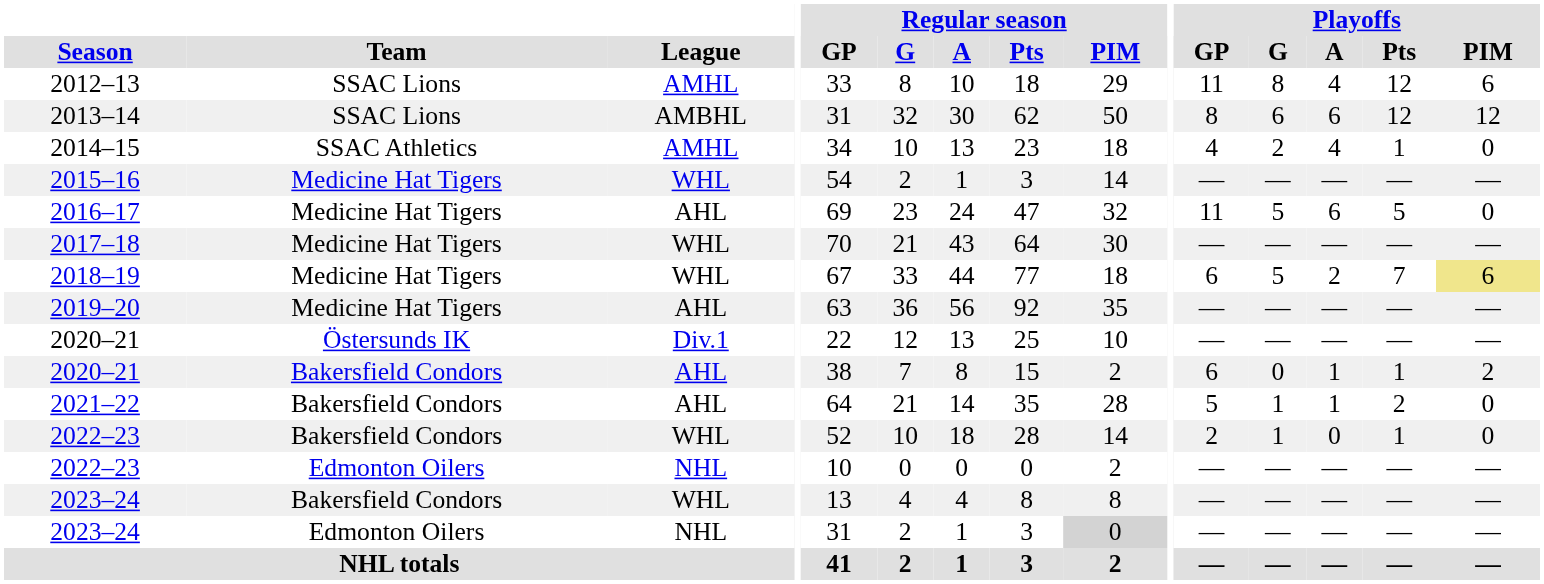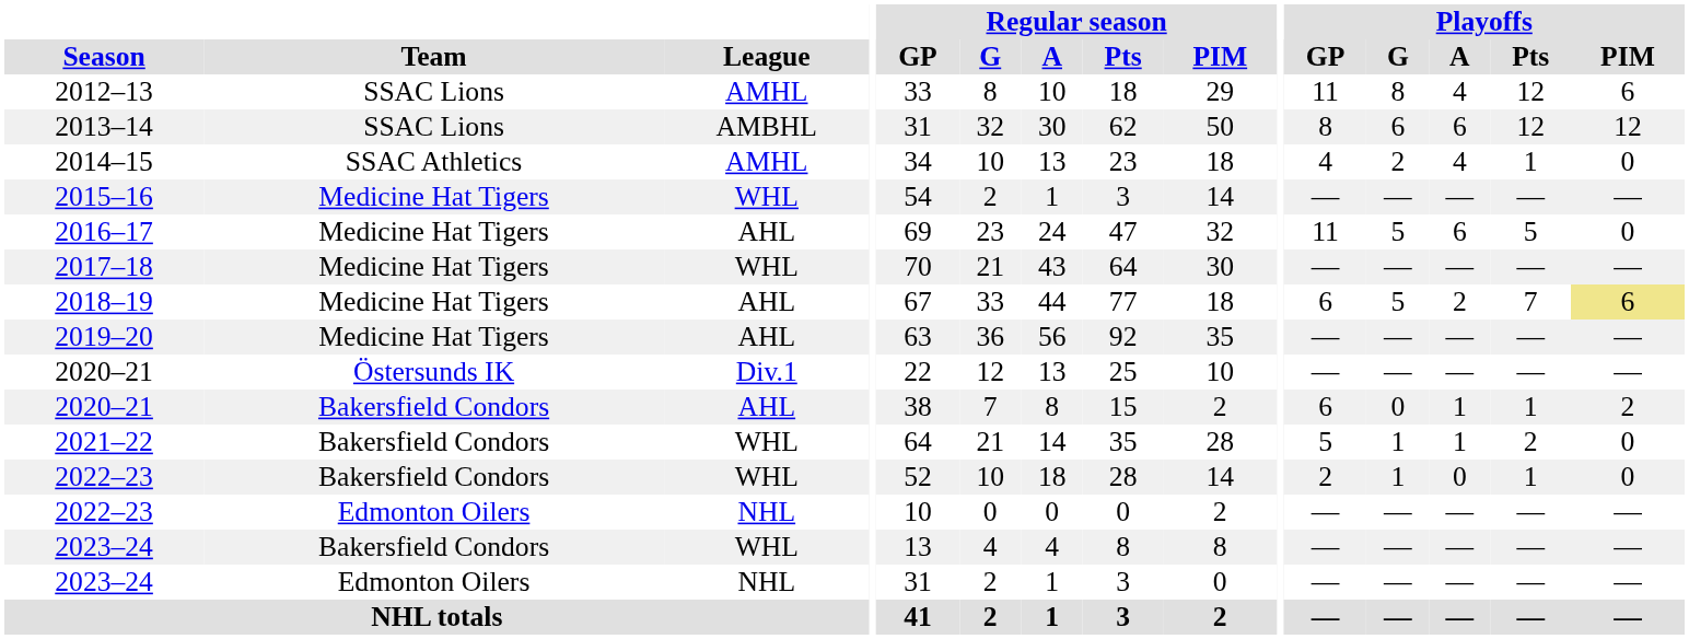 <table border="0" cellpadding="1" cellspacing="0" style="text-align:center; width:60em;">
 <tr bgcolor="#e0e0e0">
 <th colspan="3" bgcolor="#ffffff"></th>
 <th rowspan="98" bgcolor="#ffffff"></th>
 <th colspan="5"><a href='#'>Regular season</a></th>
 <th rowspan="98" bgcolor="#ffffff"></th>
 <th colspan="5"><a href='#'>Playoffs</a></th>
 </tr>
 <tr bgcolor="#e0e0e0">
 <th><a href='#'>Season</a></th>
 <th>Team</th>
 <th>League</th>
 <th>GP</th>
 <th><a href='#'>G</a></th>
 <th><a href='#'>A</a></th>
 <th><a href='#'>Pts</a></th>
 <th><a href='#'>PIM</a></th>
 <th>GP</th>
 <th>G</th>
 <th>A</th>
 <th>Pts</th>
 <th>PIM</th>
 </tr>
 <tr>
 <td>2012–13</td>
 <td>SSAC Lions</td>
 <td><a href='#'>AMHL</a></td>
 <td>33</td>
 <td>8</td>
 <td>10</td>
 <td>18</td>
 <td>29</td>
 <td>11</td>
 <td>8</td>
 <td>4</td>
 <td>12</td>
 <td>6</td>
 </tr>
 <tr bgcolor="#f0f0f0">
 <td>2013–14</td>
 <td>SSAC Lions</td>
 <td>AMBHL</td>
 <td>31</td>
 <td>32</td>
 <td>30</td>
 <td>62</td>
 <td>50</td>
 <td>8</td>
 <td>6</td>
 <td>6</td>
 <td>12</td>
 <td>12</td>
 </tr>
 <tr>
 <td>2014–15</td>
 <td>SSAC Athletics</td>
 <td><a href='#'>AMHL</a></td>
 <td>34</td>
 <td>10</td>
 <td>13</td>
 <td>23</td>
 <td>18</td>
 <td>4</td>
 <td>2</td>
 <td>4</td>
 <td>1</td>
 <td>0</td>
 </tr>
 <tr bgcolor="#f0f0f0">
 <td><a href='#'>2015–16</a></td>
 <td><a href='#'>Medicine Hat Tigers</a></td>
 <td><a href='#'>WHL</a></td>
 <td>54</td>
 <td>2</td>
 <td>1</td>
 <td>3</td>
 <td>14</td>
 <td>—</td>
 <td>—</td>
 <td>—</td>
 <td>—</td>
 <td>—</td>
 </tr>
 <tr>
 <td><a href='#'>2016–17</a></td>
 <td>Medicine Hat Tigers</td>
 <td>AHL</td>
 <td>69</td>
 <td>23</td>
 <td>24</td>
 <td>47</td>
 <td>32</td>
 <td>11</td>
 <td>5</td>
 <td>6</td>
 <td>5</td>
 <td>0</td>
 </tr>
 <tr bgcolor="#f0f0f0">
 <td><a href='#'>2017–18</a></td>
 <td>Medicine Hat Tigers</td>
 <td>WHL</td>
 <td>70</td>
 <td>21</td>
 <td>43</td>
 <td>64</td>
 <td>30</td>
 <td>—</td>
 <td>—</td>
 <td>—</td>
 <td>—</td>
 <td>—</td>
 </tr>
 <tr>
 <td><a href='#'>2018–19</a></td>
 <td>Medicine Hat Tigers</td>
-<td>WHL</td>
+<td>AHL</td>
 <td>67</td>
 <td>33</td>
 <td>44</td>
 <td>77</td>
 <td>18</td>
 <td>6</td>
 <td>5</td>
 <td>2</td>
 <td>7</td>
 <td style="background: khaki;">6</td>
 </tr>
 <tr bgcolor="#f0f0f0">
 <td><a href='#'>2019–20</a></td>
 <td>Medicine Hat Tigers</td>
 <td>AHL</td>
 <td>63</td>
 <td>36</td>
 <td>56</td>
 <td>92</td>
 <td>35</td>
 <td>—</td>
 <td>—</td>
 <td>—</td>
 <td>—</td>
 <td>—</td>
 </tr>
 <tr>
 <td 2020–21 HockeyEttan season>2020–21</td>
 <td><a href='#'>Östersunds IK</a></td>
 <td><a href='#'>Div.1</a></td>
 <td>22</td>
 <td>12</td>
 <td>13</td>
 <td>25</td>
 <td>10</td>
 <td>—</td>
 <td>—</td>
 <td>—</td>
 <td>—</td>
 <td>—</td>
 </tr>
 <tr bgcolor="#f0f0f0">
 <td><a href='#'>2020–21</a></td>
 <td><a href='#'>Bakersfield Condors</a></td>
 <td><a href='#'>AHL</a></td>
 <td>38</td>
 <td>7</td>
 <td>8</td>
 <td>15</td>
 <td>2</td>
 <td>6</td>
 <td>0</td>
 <td>1</td>
 <td>1</td>
 <td>2</td>
 </tr>
 <tr>
 <td><a href='#'>2021–22</a></td>
 <td>Bakersfield Condors</td>
-<td>AHL</td>
+<td>WHL</td>
 <td>64</td>
 <td>21</td>
 <td>14</td>
 <td>35</td>
 <td>28</td>
 <td>5</td>
 <td>1</td>
 <td>1</td>
 <td>2</td>
 <td>0</td>
 </tr>
 <tr bgcolor="#f0f0f0">
 <td><a href='#'>2022–23</a></td>
 <td>Bakersfield Condors</td>
 <td>WHL</td>
 <td>52</td>
 <td>10</td>
 <td>18</td>
 <td>28</td>
 <td>14</td>
 <td>2</td>
 <td>1</td>
 <td>0</td>
 <td>1</td>
 <td>0</td>
 </tr>
 <tr>
 <td><a href='#'>2022–23</a></td>
 <td><a href='#'>Edmonton Oilers</a></td>
 <td><a href='#'>NHL</a></td>
 <td>10</td>
 <td>0</td>
 <td>0</td>
 <td>0</td>
 <td>2</td>
 <td>—</td>
 <td>—</td>
 <td>—</td>
 <td>—</td>
 <td>—</td>
 </tr>
 <tr bgcolor="#f0f0f0">
 <td><a href='#'>2023–24</a></td>
 <td>Bakersfield Condors</td>
 <td>WHL</td>
 <td>13</td>
 <td>4</td>
 <td>4</td>
 <td>8</td>
 <td>8</td>
 <td>—</td>
 <td>—</td>
 <td>—</td>
 <td>—</td>
 <td>—</td>
 </tr>
 <tr>
 <td><a href='#'>2023–24</a></td>
 <td>Edmonton Oilers</td>
 <td>NHL</td>
 <td>31</td>
 <td>2</td>
 <td>1</td>
 <td>3</td>
-<td style="background: lightgrey;">0</td>
+<td>0</td>
 <td>—</td>
 <td>—</td>
 <td>—</td>
 <td>—</td>
 <td>—</td>
 </tr>
 <tr bgcolor="#e0e0e0">
 <th colspan="3">NHL totals</th>
 <th>41</th>
 <th>2</th>
 <th>1</th>
 <th>3</th>
 <th>2</th>
 <th>—</th>
 <th>—</th>
 <th>—</th>
 <th>—</th>
 <th>—</th>
 </tr>
 </table>
